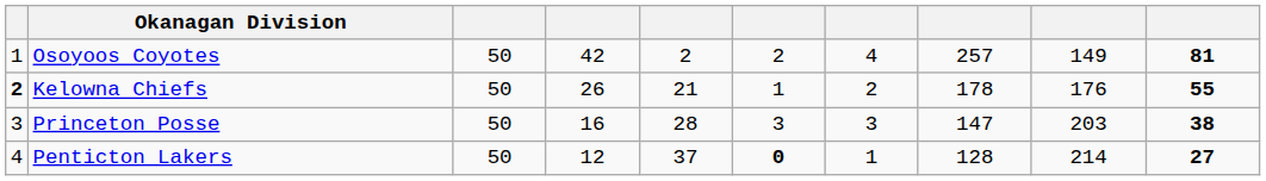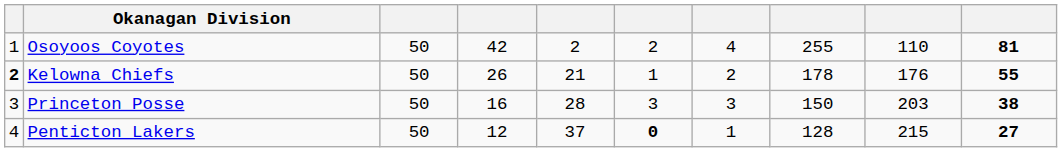 <table class="wikitable sortable">
 <tr>
 <th style="width 5em;"></th>
 <th style="width:20em;" class="unsortable">Okanagan Division</th>
 <th style="width:4em;" class="unsortable"></th>
 <th style="width:4em;"></th>
 <th style="width:4em;"></th>
 <th style="width:4em;"></th>
 <th style="width:4em;"></th>
 <th style="width:5em;"></th>
 <th style="width:5em;"></th>
 <th style="width:5em;"></th>
 </tr>
 <tr align=center>
 <td>1</td>
 <td align=left><a href='#'>Osoyoos Coyotes</a></td>
 <td>50</td>
 <td>42</td>
 <td>2</td>
 <td>2</td>
 <td>4</td>
-<td>257</td>
-<td>149</td>
+<td>255</td>
+<td>110</td>
 <td><strong>81</strong></td>
 </tr>
 <tr align=center>
 <td><strong>2</strong></td>
 <td align=left><a href='#'>Kelowna Chiefs</a></td>
 <td>50</td>
 <td>26</td>
 <td>21</td>
 <td>1</td>
 <td>2</td>
 <td>178</td>
 <td>176</td>
 <td><strong>55</strong></td>
 </tr>
 <tr align=center>
 <td>3</td>
 <td align=left><a href='#'>Princeton Posse</a></td>
 <td>50</td>
 <td>16</td>
 <td>28</td>
 <td>3</td>
 <td>3</td>
-<td>147</td>
+<td>150</td>
 <td>203</td>
 <td><strong>38</strong></td>
 </tr>
 <tr align=center>
 <td>4</td>
 <td align=left><a href='#'>Penticton Lakers</a></td>
 <td>50</td>
 <td>12</td>
 <td>37</td>
 <td><strong>0</strong></td>
 <td>1</td>
 <td>128</td>
-<td>214</td>
+<td>215</td>
 <td><strong>27</strong></td>
 </tr>
 </table>
